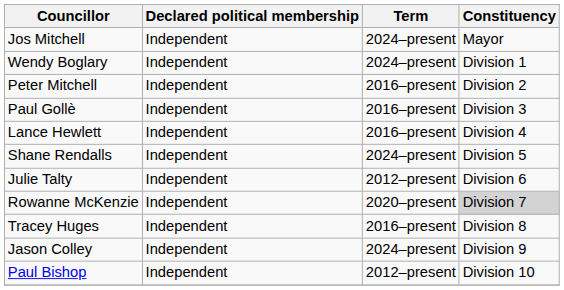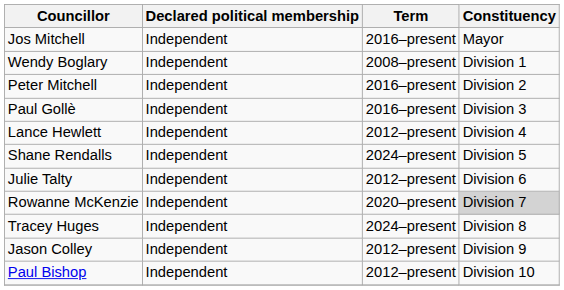 <table class="wikitable sortable">
 <tr>
 <th>Councillor</th>
 <th>Declared political membership</th>
 <th>Term</th>
 <th>Constituency</th>
 </tr>
 <tr>
 <td>Jos Mitchell</td>
 <td>Independent</td>
-<td>2024–present</td>
+<td>2016–present</td>
 <td>Mayor</td>
 </tr>
 <tr>
 <td>Wendy Boglary</td>
 <td>Independent</td>
-<td>2024–present</td>
+<td>2008–present</td>
 <td>Division 1</td>
 </tr>
 <tr>
 <td>Peter Mitchell</td>
 <td>Independent</td>
 <td>2016–present</td>
 <td>Division 2</td>
 </tr>
 <tr>
 <td>Paul Gollè</td>
 <td>Independent</td>
 <td>2016–present</td>
 <td>Division 3</td>
 </tr>
 <tr>
 <td>Lance Hewlett</td>
 <td>Independent</td>
-<td>2016–present</td>
+<td>2012–present</td>
 <td>Division 4</td>
 </tr>
 <tr>
 <td>Shane Rendalls</td>
 <td>Independent</td>
 <td>2024–present</td>
 <td>Division 5</td>
 </tr>
 <tr>
 <td>Julie Talty</td>
 <td>Independent</td>
 <td>2012–present</td>
 <td>Division 6</td>
 </tr>
 <tr>
 <td>Rowanne McKenzie</td>
 <td>Independent</td>
 <td>2020–present</td>
 <td style="background: lightgrey;">Division 7</td>
 </tr>
 <tr>
 <td>Tracey Huges</td>
 <td>Independent</td>
-<td>2016–present</td>
+<td>2024–present</td>
 <td>Division 8</td>
 </tr>
 <tr>
 <td>Jason Colley</td>
 <td>Independent</td>
-<td>2024–present</td>
+<td>2012–present</td>
 <td>Division 9</td>
 </tr>
 <tr>
 <td><a href='#'>Paul Bishop</a></td>
 <td>Independent</td>
 <td>2012–present</td>
 <td>Division 10</td>
 </tr>
 <tr>
 </tr>
 </table>
